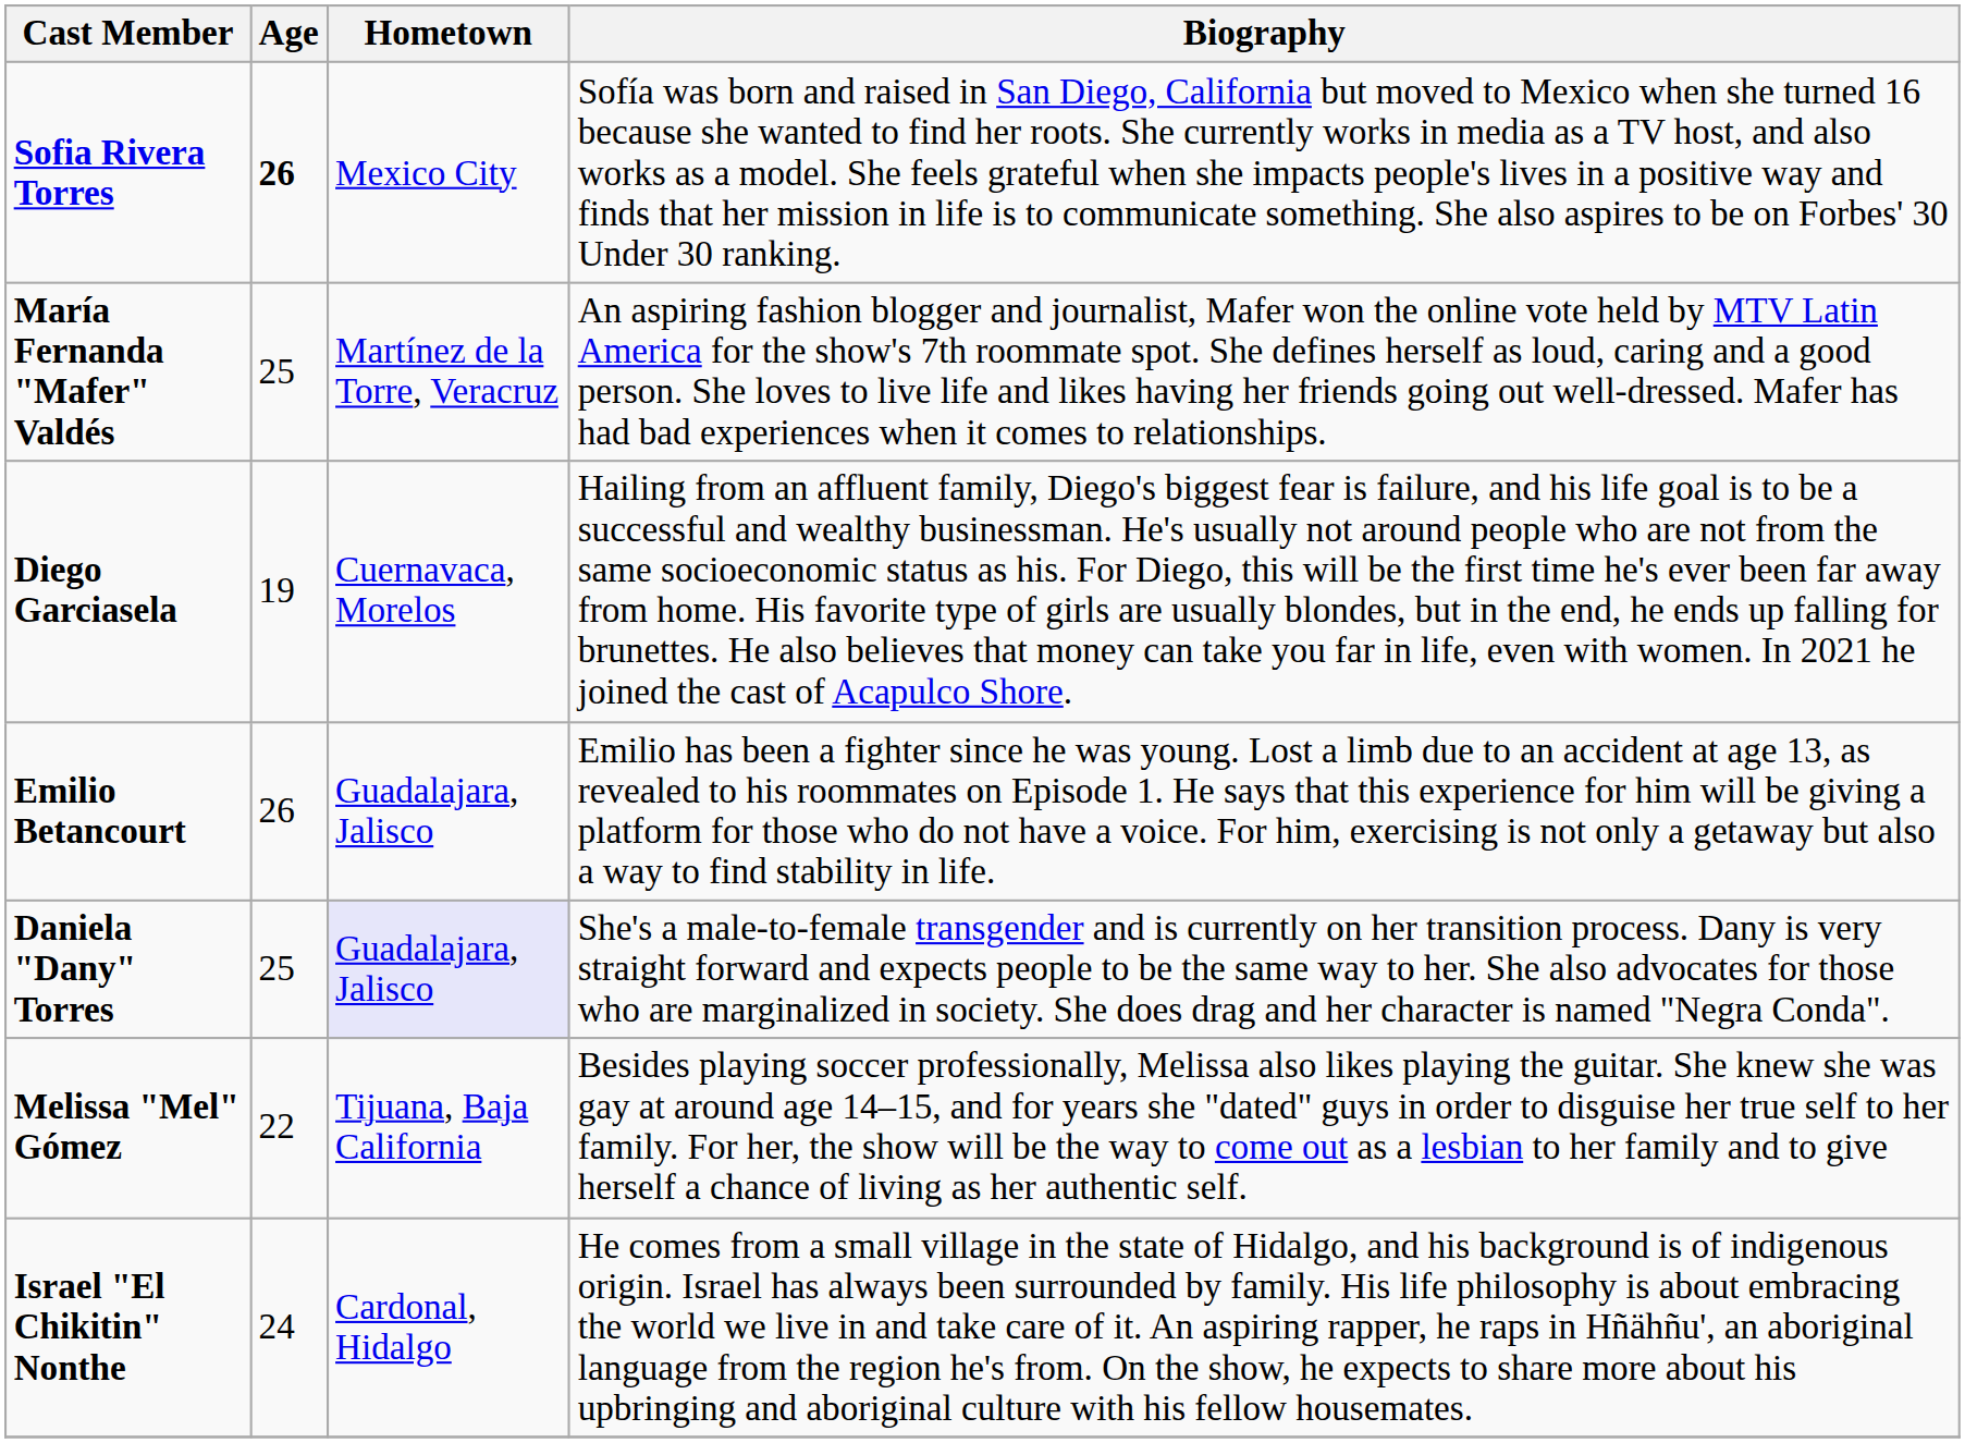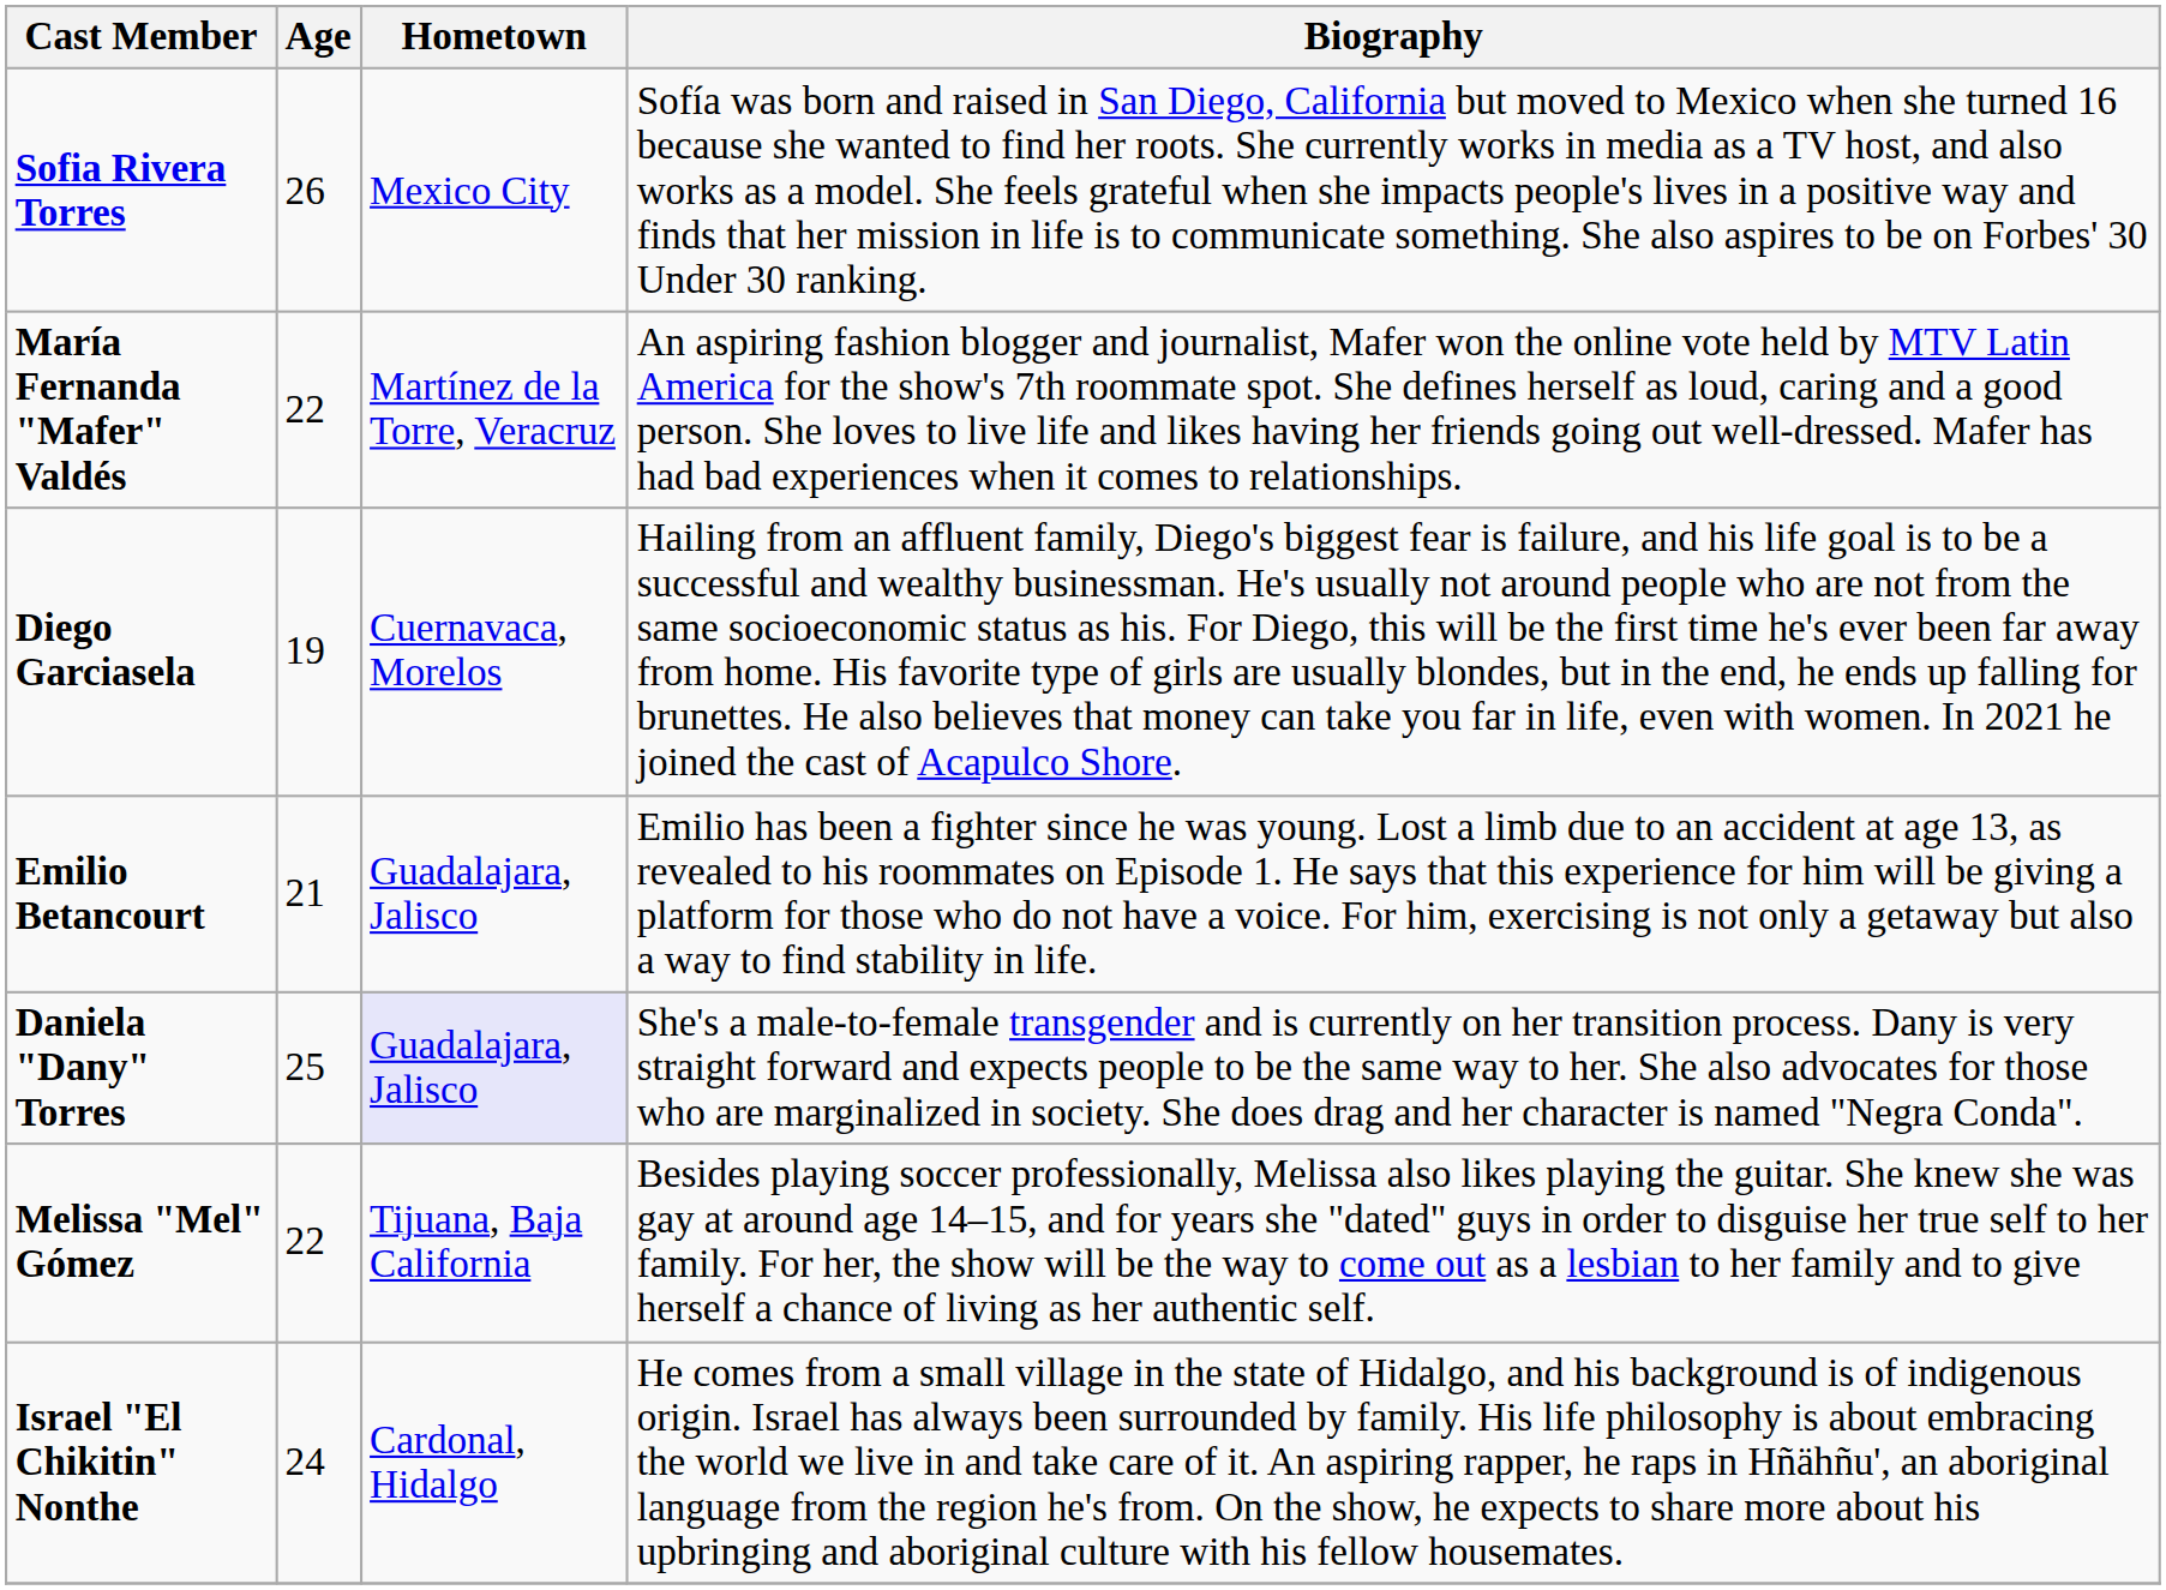 <table class="wikitable sortable">
 <tr>
 <th>Cast Member</th>
 <th>Age</th>
 <th>Hometown</th>
 <th>Biography</th>
 </tr>
 <tr>
 <td><strong><a href='#'>Sofia Rivera Torres</a></strong></td>
-<td><strong>26</strong></td>
+<td>26</td>
 <td><a href='#'>Mexico City</a></td>
 <td>Sofía was born and raised in <a href='#'>San Diego, California</a> but moved to Mexico when she turned 16 because she wanted to find her roots. She currently works in media as a TV host, and also works as a model. She feels grateful when she impacts people's lives in a positive way and finds that her mission in life is to communicate something. She also aspires to be on Forbes' 30 Under 30 ranking.</td>
 </tr>
 <tr>
 <td><strong>María Fernanda "Mafer" Valdés</strong></td>
-<td>25</td>
+<td>22</td>
 <td><a href='#'>Martínez de la Torre</a>, <a href='#'>Veracruz</a></td>
 <td>An aspiring fashion blogger and journalist, Mafer won the online vote held by <a href='#'>MTV Latin America</a> for the show's 7th roommate spot. She defines herself as loud, caring and a good person. She loves to live life and likes having her friends going out well-dressed. Mafer has had bad experiences when it comes to relationships.</td>
 </tr>
 <tr>
 <td><strong>Diego Garciasela</strong></td>
 <td>19</td>
 <td><a href='#'>Cuernavaca</a>, <a href='#'>Morelos</a></td>
 <td>Hailing from an affluent family, Diego's biggest fear is failure, and his life goal is to be a successful and wealthy businessman. He's usually not around people who are not from the same socioeconomic status as his. For Diego, this will be the first time he's ever been far away from home. His favorite type of girls are usually blondes, but in the end, he ends up falling for brunettes. He also believes that money can take you far in life, even with women. In 2021 he joined the cast of <a href='#'>Acapulco Shore</a>.</td>
 </tr>
 <tr>
 <td><strong>Emilio Betancourt</strong></td>
-<td>26</td>
+<td>21</td>
 <td><a href='#'>Guadalajara</a>, <a href='#'>Jalisco</a></td>
 <td>Emilio has been a fighter since he was young. Lost a limb due to an accident at age 13, as revealed to his roommates on Episode 1. He says that this experience for him will be giving a platform for those who do not have a voice. For him, exercising is not only a getaway but also a way to find stability in life.</td>
 </tr>
 <tr>
 <td><strong>Daniela "Dany" Torres</strong></td>
 <td>25</td>
 <td style="background: lavender;"><a href='#'>Guadalajara</a>, <a href='#'>Jalisco</a></td>
 <td>She's a male-to-female <a href='#'>transgender</a> and is currently on her transition process. Dany is very straight forward and expects people to be the same way to her. She also advocates for those who are marginalized in society. She does drag and her character is named "Negra Conda".</td>
 </tr>
 <tr>
 <td><strong>Melissa "Mel" Gómez</strong></td>
 <td>22</td>
 <td><a href='#'>Tijuana</a>, <a href='#'>Baja California</a></td>
 <td>Besides playing soccer professionally, Melissa also likes playing the guitar. She knew she was gay at around age 14–15, and for years she "dated" guys in order to disguise her true self to her family. For her, the show will be the way to <a href='#'>come out</a> as a <a href='#'>lesbian</a> to her family and to give herself a chance of living as her authentic self.</td>
 </tr>
 <tr>
 <td><strong>Israel "El Chikitin" Nonthe</strong></td>
 <td>24</td>
 <td><a href='#'>Cardonal</a>, <a href='#'>Hidalgo</a></td>
 <td>He comes from a small village in the state of Hidalgo, and his background is of indigenous origin. Israel has always been surrounded by family. His life philosophy is about embracing the world we live in and take care of it. An aspiring rapper, he raps in Hñähñu', an aboriginal language from the region he's from. On the show, he expects to share more about his upbringing and aboriginal culture with his fellow housemates.</td>
 </tr>
 <tr>
 </tr>
 </table>
